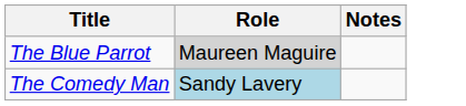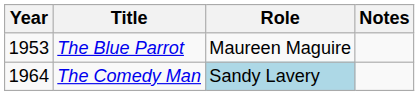 <table class="wikitable sortable jquery-tablesorter">
 <tr>
+<th>Year</th>
 <th>Title</th>
 <th>Role</th>
 <th>Notes</th>
 </tr>
 <tr>
+<td>1953</td>
 <td><em><a href='#'>The Blue Parrot</a></em></td>
-<td style="background: lightgrey;">Maureen Maguire</td>
+<td>Maureen Maguire</td>
 <td></td>
 </tr>
 <tr>
+<td>1964</td>
 <td><em><a href='#'>The Comedy Man</a></em></td>
 <td style="background: lightblue;">Sandy Lavery</td>
 <td></td>
 </tr>
 </table>
